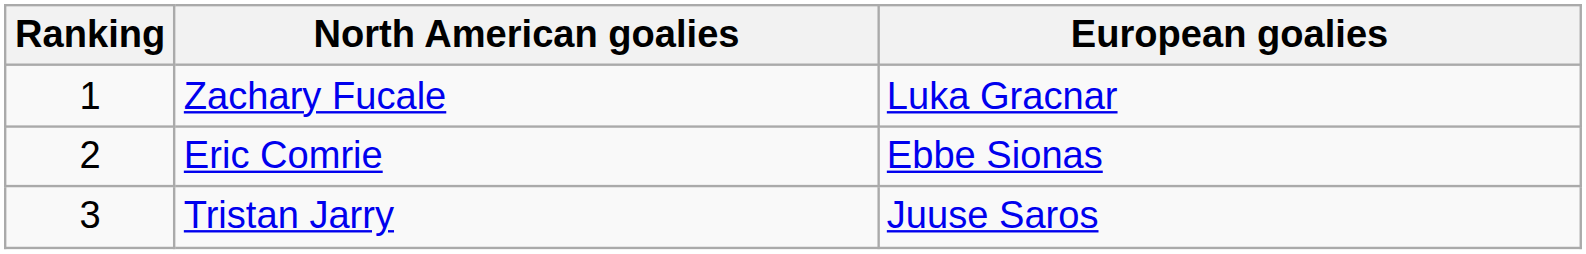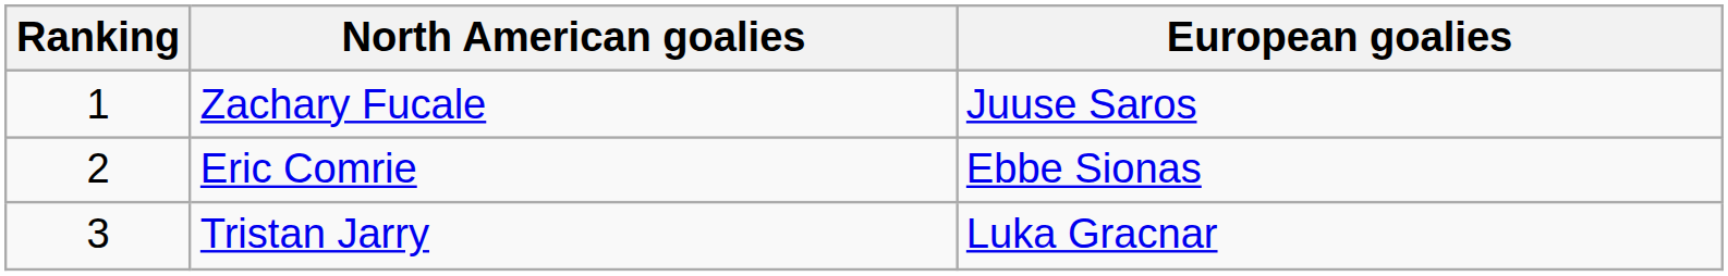 <table class="wikitable">
 <tr>
 <th style="width:4em;">Ranking</th>
 <th style="width:18em;">North American goalies</th>
 <th style="width:18em;">European goalies</th>
 </tr>
 <tr>
 <td style="text-align:center;">1</td>
 <td> <a href='#'>Zachary Fucale</a></td>
-<td> <a href='#'>Luka Gracnar</a></td>
+<td> <a href='#'>Juuse Saros</a></td>
 </tr>
 <tr>
 <td style="text-align:center;">2</td>
 <td> <a href='#'>Eric Comrie</a></td>
 <td> <a href='#'>Ebbe Sionas</a></td>
 </tr>
 <tr>
 <td style="text-align:center;">3</td>
 <td> <a href='#'>Tristan Jarry</a></td>
-<td> <a href='#'>Juuse Saros</a></td>
+<td> <a href='#'>Luka Gracnar</a></td>
 </tr>
 </table>
